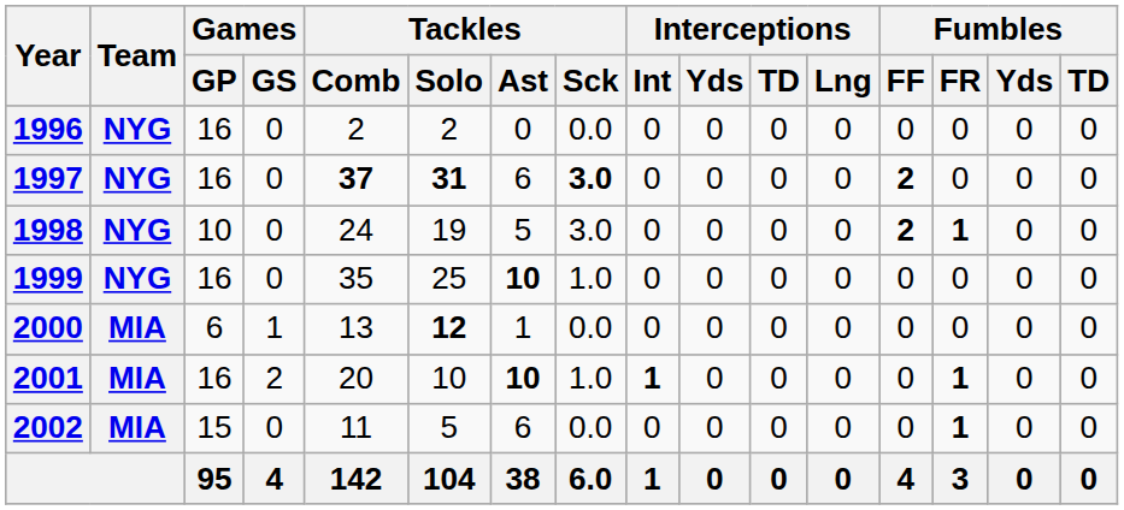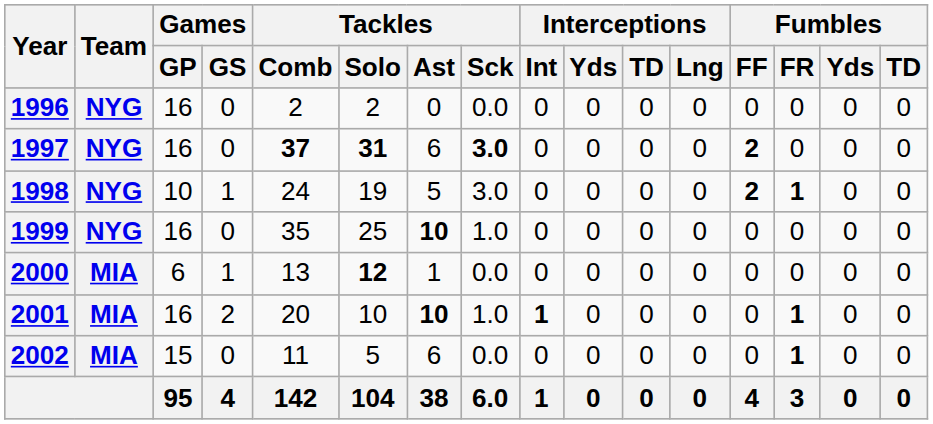 <table class="wikitable" style="text-align:center">
 <tr>
 <th rowspan="2">Year</th>
 <th rowspan="2">Team</th>
 <th colspan="2">Games</th>
 <th colspan="4">Tackles</th>
 <th colspan="4">Interceptions</th>
 <th colspan="4">Fumbles</th>
 </tr>
 <tr>
 <th>GP</th>
 <th>GS</th>
 <th>Comb</th>
 <th>Solo</th>
 <th>Ast</th>
 <th>Sck</th>
 <th>Int</th>
 <th>Yds</th>
 <th>TD</th>
 <th>Lng</th>
 <th>FF</th>
 <th>FR</th>
 <th>Yds</th>
 <th>TD</th>
 </tr>
 <tr>
 <th><a href='#'>1996</a></th>
 <th><a href='#'>NYG</a></th>
 <td>16</td>
 <td>0</td>
 <td>2</td>
 <td>2</td>
 <td>0</td>
 <td>0.0</td>
 <td>0</td>
 <td>0</td>
 <td>0</td>
 <td>0</td>
 <td>0</td>
 <td>0</td>
 <td>0</td>
 <td>0</td>
 </tr>
 <tr>
 <th><a href='#'>1997</a></th>
 <th><a href='#'>NYG</a></th>
 <td>16</td>
 <td>0</td>
 <td><strong>37</strong></td>
 <td><strong>31</strong></td>
 <td>6</td>
 <td><strong>3.0</strong></td>
 <td>0</td>
 <td>0</td>
 <td>0</td>
 <td>0</td>
 <td><strong>2</strong></td>
 <td>0</td>
 <td>0</td>
 <td>0</td>
 </tr>
 <tr>
 <th><a href='#'>1998</a></th>
 <th><a href='#'>NYG</a></th>
 <td>10</td>
-<td>0</td>
+<td>1</td>
 <td>24</td>
 <td>19</td>
 <td>5</td>
 <td>3.0</td>
 <td>0</td>
 <td>0</td>
 <td>0</td>
 <td>0</td>
 <td><strong>2</strong></td>
 <td><strong>1</strong></td>
 <td>0</td>
 <td>0</td>
 </tr>
 <tr>
 <th><a href='#'>1999</a></th>
 <th><a href='#'>NYG</a></th>
 <td>16</td>
 <td>0</td>
 <td>35</td>
 <td>25</td>
 <td><strong>10</strong></td>
 <td>1.0</td>
 <td>0</td>
 <td>0</td>
 <td>0</td>
 <td>0</td>
 <td>0</td>
 <td>0</td>
 <td>0</td>
 <td>0</td>
 </tr>
 <tr>
 <th><a href='#'>2000</a></th>
 <th><a href='#'>MIA</a></th>
 <td>6</td>
 <td>1</td>
 <td>13</td>
 <td><strong>12</strong></td>
 <td>1</td>
 <td>0.0</td>
 <td>0</td>
 <td>0</td>
 <td>0</td>
 <td>0</td>
 <td>0</td>
 <td>0</td>
 <td>0</td>
 <td>0</td>
 </tr>
 <tr>
 <th><a href='#'>2001</a></th>
 <th><a href='#'>MIA</a></th>
 <td>16</td>
 <td>2</td>
 <td>20</td>
 <td>10</td>
 <td><strong>10</strong></td>
 <td>1.0</td>
 <td><strong>1</strong></td>
 <td>0</td>
 <td>0</td>
 <td>0</td>
 <td>0</td>
 <td><strong>1</strong></td>
 <td>0</td>
 <td>0</td>
 </tr>
 <tr>
 <th><a href='#'>2002</a></th>
 <th><a href='#'>MIA</a></th>
 <td>15</td>
 <td>0</td>
 <td>11</td>
 <td>5</td>
 <td>6</td>
 <td>0.0</td>
 <td>0</td>
 <td>0</td>
 <td>0</td>
 <td>0</td>
 <td>0</td>
 <td><strong>1</strong></td>
 <td>0</td>
 <td>0</td>
 </tr>
 <tr>
 <th colspan="2"></th>
 <th>95</th>
 <th>4</th>
 <th>142</th>
 <th>104</th>
 <th>38</th>
 <th>6.0</th>
 <th>1</th>
 <th>0</th>
 <th>0</th>
 <th>0</th>
 <th>4</th>
 <th>3</th>
 <th>0</th>
 <th>0</th>
 </tr>
 </table>
